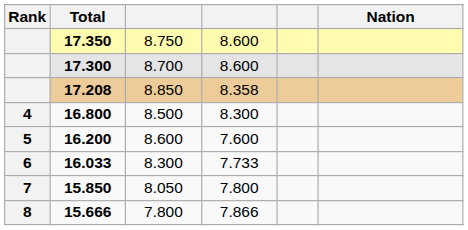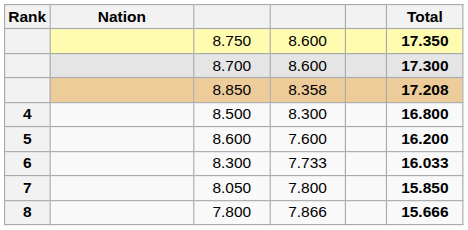 <table class="wikitable sortable" style="text-align:center; font-size:85%">
 <tr>
 <th scope="col" style="width:20px;">Rank</th>
-<th ! scope="col" style="width:60px;">Total</th>
+<th ! scope="col" style="width:120px;">Nation</th>
 <th ! scope="col" style="width:60px;"></th>
 <th ! scope="col" style="width:60px;"></th>
 <th ! scope="col" style="width:30px;"></th>
-<th ! scope="col" style="width:120px;">Nation</th>
+<th ! scope="col" style="width:60px;">Total</th>
 </tr>
 <tr bgcolor=fffcaf>
 <th scope=row></th>
-<td><strong>17.350</strong></td>
+<td align=left></td>
 <td>8.750</td>
 <td>8.600</td>
 <td></td>
-<td align=left></td>
+<td><strong>17.350</strong></td>
 </tr>
 <tr bgcolor=e5e5e5>
 <th scope=row></th>
-<td><strong>17.300</strong></td>
+<td align=left></td>
 <td>8.700</td>
 <td>8.600</td>
 <td></td>
-<td align=left></td>
+<td><strong>17.300</strong></td>
 </tr>
 <tr bgcolor=eecc99>
 <th scope=row></th>
-<td><strong>17.208</strong></td>
+<td align=left></td>
 <td>8.850</td>
 <td>8.358</td>
 <td></td>
-<td align=left></td>
+<td><strong>17.208</strong></td>
 </tr>
 <tr>
 <th scope=row>4</th>
-<td><strong>16.800</strong></td>
+<td align=left></td>
 <td>8.500</td>
 <td>8.300</td>
 <td></td>
-<td align=left></td>
+<td><strong>16.800</strong></td>
 </tr>
 <tr>
 <th scope=row>5</th>
-<td><strong>16.200</strong></td>
+<td align=left></td>
 <td>8.600</td>
 <td>7.600</td>
 <td></td>
-<td align=left></td>
+<td><strong>16.200</strong></td>
 </tr>
 <tr>
 <th scope=row>6</th>
-<td><strong>16.033</strong></td>
+<td align=left></td>
 <td>8.300</td>
 <td>7.733</td>
 <td></td>
-<td align=left></td>
+<td><strong>16.033</strong></td>
 </tr>
 <tr>
 <th scope=row>7</th>
-<td><strong>15.850</strong></td>
+<td align=left></td>
 <td>8.050</td>
 <td>7.800</td>
 <td></td>
-<td align=left></td>
+<td><strong>15.850</strong></td>
 </tr>
 <tr>
 <th scope=row>8</th>
-<td><strong>15.666</strong></td>
+<td align=left></td>
 <td>7.800</td>
 <td>7.866</td>
 <td></td>
-<td align=left></td>
+<td><strong>15.666</strong></td>
 </tr>
 </table>
